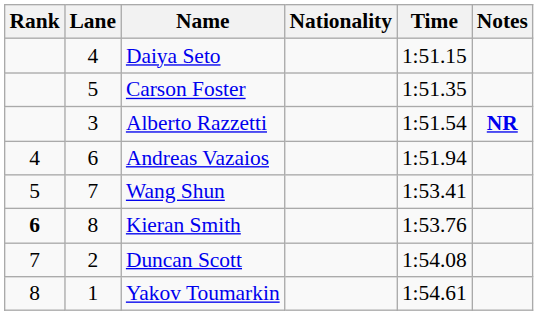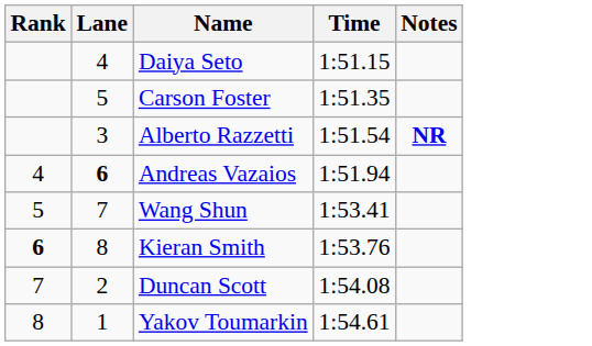 <table class="wikitable sortable" style="text-align:center">
 <tr>
 <th>Rank</th>
 <th>Lane</th>
 <th>Name</th>
-<th>Nationality</th>
 <th>Time</th>
 <th>Notes</th>
 </tr>
 <tr>
 <td></td>
 <td>4</td>
 <td align=left><a href='#'>Daiya Seto</a></td>
-<td align=left></td>
 <td>1:51.15</td>
 <td></td>
 </tr>
 <tr>
 <td></td>
 <td>5</td>
 <td align=left><a href='#'>Carson Foster</a></td>
-<td align=left></td>
 <td>1:51.35</td>
 <td></td>
 </tr>
 <tr>
 <td></td>
 <td>3</td>
 <td align=left><a href='#'>Alberto Razzetti</a></td>
-<td align=left></td>
 <td>1:51.54</td>
 <td><strong><a href='#'>NR</a></strong></td>
 </tr>
 <tr>
 <td>4</td>
-<td>6</td>
+<td><strong>6</strong></td>
 <td align=left><a href='#'>Andreas Vazaios</a></td>
-<td align=left></td>
 <td>1:51.94</td>
 <td></td>
 </tr>
 <tr>
 <td>5</td>
 <td>7</td>
 <td align=left><a href='#'>Wang Shun</a></td>
-<td align=left></td>
 <td>1:53.41</td>
 <td></td>
 </tr>
 <tr>
 <td><strong>6</strong></td>
 <td>8</td>
 <td align=left><a href='#'>Kieran Smith</a></td>
-<td align=left></td>
 <td>1:53.76</td>
 <td></td>
 </tr>
 <tr>
 <td>7</td>
 <td>2</td>
 <td align=left><a href='#'>Duncan Scott</a></td>
-<td align=left></td>
 <td>1:54.08</td>
 <td></td>
 </tr>
 <tr>
 <td>8</td>
 <td>1</td>
 <td align=left><a href='#'>Yakov Toumarkin</a></td>
-<td align=left></td>
 <td>1:54.61</td>
 <td></td>
 </tr>
 </table>
